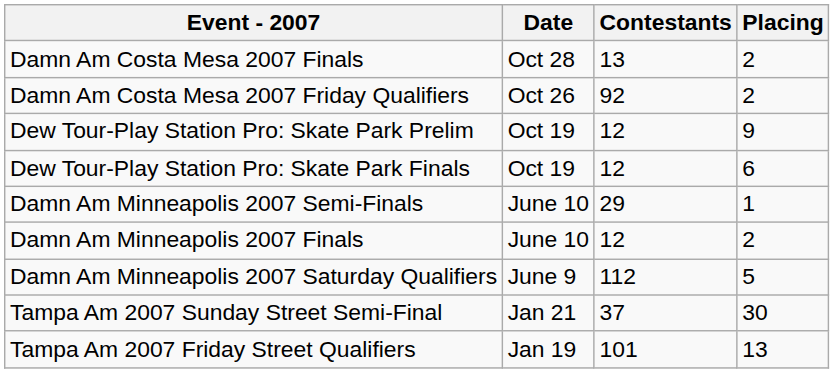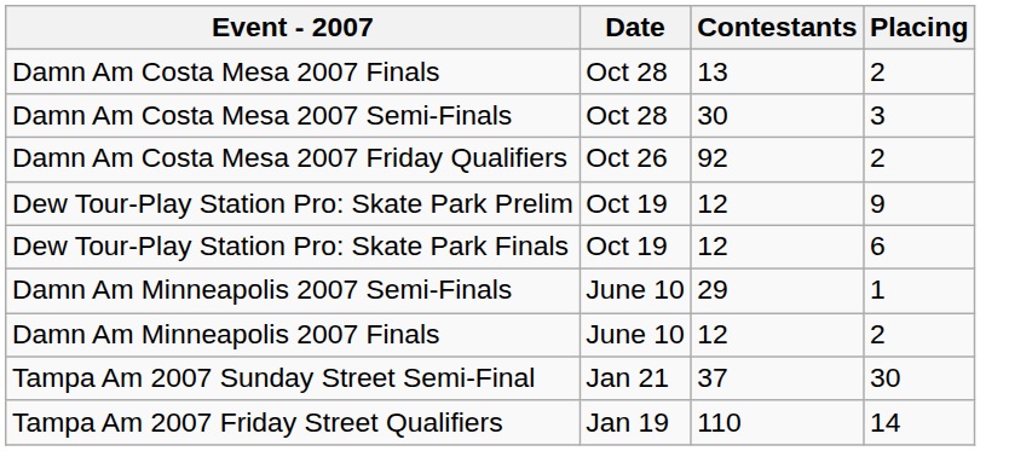 <table class="wikitable">
 <tr>
 <th>Event - 2007</th>
 <th>Date</th>
 <th>Contestants</th>
 <th>Placing</th>
 </tr>
 <tr>
 <td>Damn Am Costa Mesa 2007 Finals</td>
 <td>Oct 28</td>
 <td>13</td>
 <td>2</td>
+</tr>
+<tr>
+<td>Damn Am Costa Mesa 2007 Semi-Finals</td>
+<td>Oct 28</td>
+<td>30</td>
+<td>3</td>
 </tr>
 <tr>
 <td>Damn Am Costa Mesa 2007 Friday Qualifiers</td>
 <td>Oct 26</td>
 <td>92</td>
 <td>2</td>
 </tr>
 <tr>
 <td>Dew Tour-Play Station Pro: Skate Park Prelim</td>
 <td>Oct 19</td>
 <td>12</td>
 <td>9</td>
 </tr>
 <tr>
 <td>Dew Tour-Play Station Pro: Skate Park Finals</td>
 <td>Oct 19</td>
 <td>12</td>
 <td>6</td>
 </tr>
 <tr>
 <td>Damn Am Minneapolis 2007 Semi-Finals</td>
 <td>June 10</td>
 <td>29</td>
 <td>1</td>
 </tr>
 <tr>
 <td>Damn Am Minneapolis 2007 Finals</td>
 <td>June 10</td>
 <td>12</td>
 <td>2</td>
 </tr>
 <tr>
-<td>Damn Am Minneapolis 2007 Saturday Qualifiers</td>
-<td>June 9</td>
-<td>112</td>
-<td>5</td>
-</tr>
-<tr>
 <td>Tampa Am 2007 Sunday Street Semi-Final</td>
 <td>Jan 21</td>
 <td>37</td>
 <td>30</td>
 </tr>
 <tr>
 <td>Tampa Am 2007 Friday Street Qualifiers</td>
 <td>Jan 19</td>
-<td>101</td>
-<td>13</td>
+<td>110</td>
+<td>14</td>
 </tr>
 </table>
